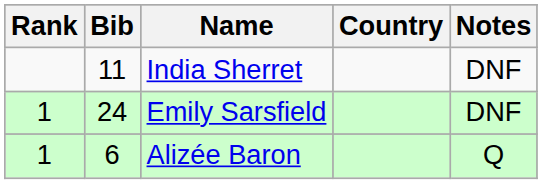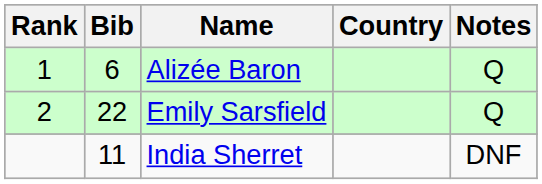 <table class="wikitable" style="text-align:center;">
 <tr>
 <th>Rank</th>
 <th>Bib</th>
 <th>Name</th>
 <th>Country</th>
 <th>Notes</th>
 </tr>
+<tr bgcolor=ccffcc>
+<td>1</td>
+<td>6</td>
+<td align=left><a href='#'>Alizée Baron</a></td>
+<td align="left"></td>
+<td>Q</td>
+</tr>
+<tr bgcolor=ccffcc>
+<td>2</td>
+<td>22</td>
+<td align=left><a href='#'>Emily Sarsfield</a></td>
+<td align="left"></td>
+<td>Q</td>
+</tr>
 <tr>
 <td></td>
 <td>11</td>
 <td align=left><a href='#'>India Sherret</a></td>
 <td align="left"></td>
 <td>DNF</td>
 </tr>
-<tr bgcolor=ccffcc>
-<td>1</td>
-<td>24</td>
-<td align=left><a href='#'>Emily Sarsfield</a></td>
-<td align="left"></td>
-<td>DNF</td>
-</tr>
-<tr bgcolor=ccffcc>
-<td>1</td>
-<td>6</td>
-<td align=left><a href='#'>Alizée Baron</a></td>
-<td align="left"></td>
-<td>Q</td>
-</tr>
 </table>
